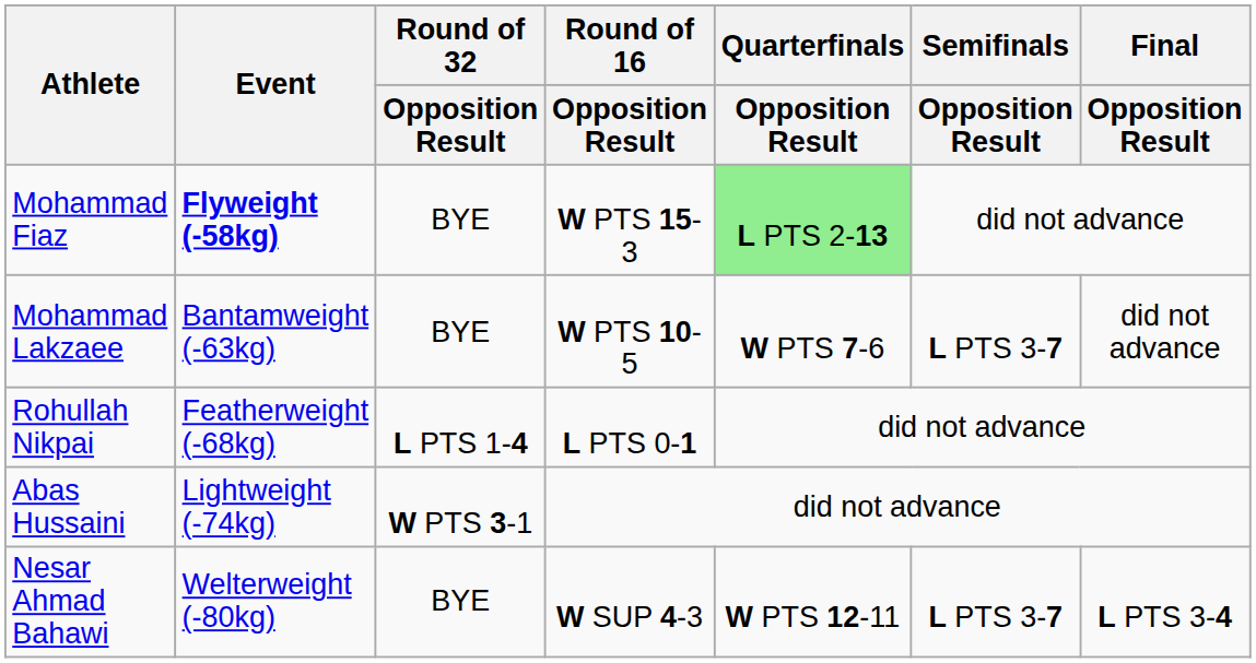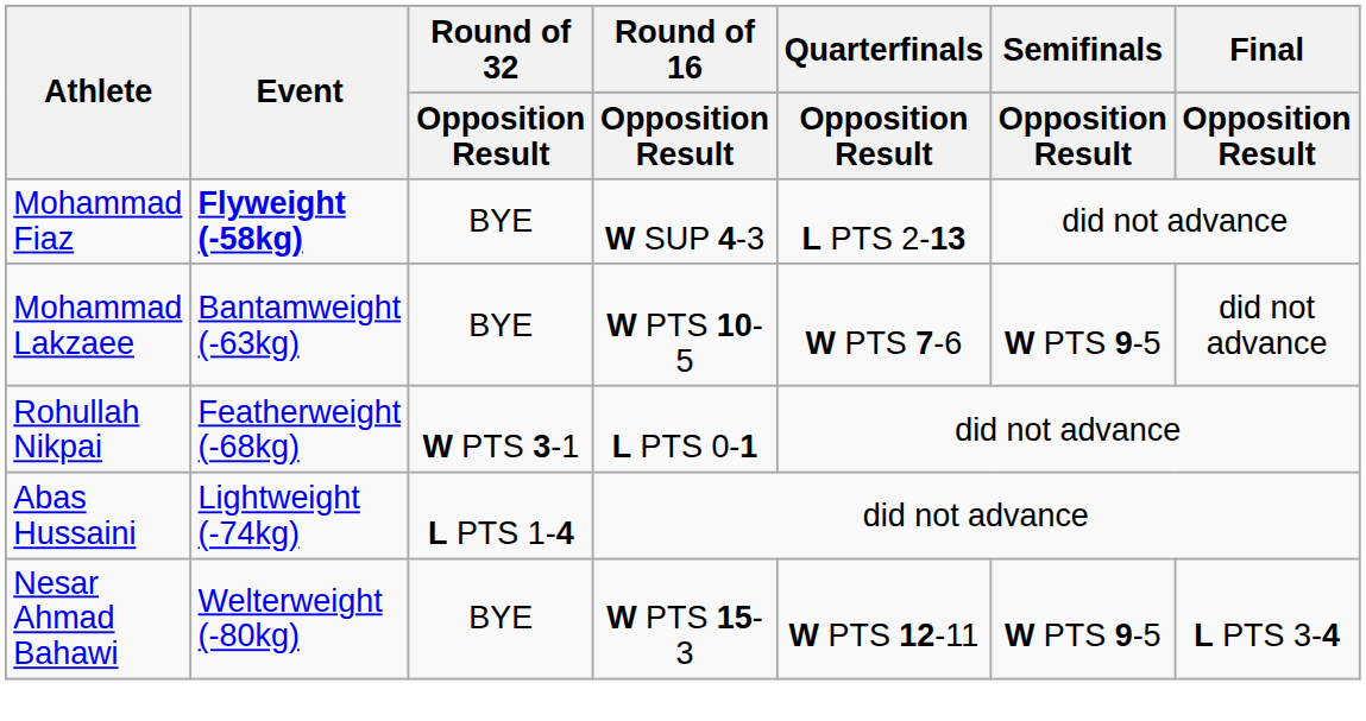 <table class="wikitable" style="font-size:90%">
 <tr>
 <th rowspan=2>Athlete</th>
 <th rowspan=2>Event</th>
 <th>Round of 32</th>
 <th>Round of 16</th>
 <th>Quarterfinals</th>
 <th>Semifinals</th>
 <th>Final</th>
 </tr>
 <tr>
 <th>Opposition<br>Result</th>
 <th>Opposition<br>Result</th>
 <th>Opposition<br>Result</th>
 <th>Opposition<br>Result</th>
 <th>Opposition<br>Result</th>
 </tr>
 <tr>
 <td><a href='#'>Mohammad Fiaz</a></td>
 <td><strong><a href='#'>Flyweight (-58kg)</a></strong></td>
 <td align=center>BYE</td>
-<td align=center><br><strong>W</strong> PTS <strong>15</strong>-3</td>
-<td align=center style="background: lightgreen;"><br><strong>L</strong> PTS 2-<strong>13</strong></td>
+<td align=center><br><strong>W</strong> SUP <strong>4</strong>-3</td>
+<td align=center><br><strong>L</strong> PTS 2-<strong>13</strong></td>
 <td align=center colspan="7">did not advance</td>
 </tr>
 <tr>
 <td><a href='#'>Mohammad Lakzaee</a></td>
 <td><a href='#'>Bantamweight (-63kg)</a></td>
 <td align=center>BYE</td>
 <td align=center><br><strong>W</strong> PTS <strong>10</strong>-5</td>
 <td align=center><br><strong>W</strong> PTS <strong>7</strong>-6</td>
-<td align=center><br><strong>L</strong> PTS 3-<strong>7</strong><br></td>
+<td align=center><br><strong>W</strong> PTS <strong>9</strong>-5</td>
 <td align=center colspan="7">did not advance</td>
 </tr>
 <tr>
 <td><a href='#'>Rohullah Nikpai</a></td>
 <td><a href='#'>Featherweight (-68kg)</a></td>
-<td align=center><br><strong>L</strong> PTS 1-<strong>4</strong></td>
+<td align=center><br><strong>W</strong> PTS <strong>3</strong>-1</td>
 <td align=center><br><strong>L</strong> PTS 0-<strong>1</strong></td>
 <td align=center colspan="7">did not advance</td>
 </tr>
 <tr>
 <td><a href='#'>Abas Hussaini</a></td>
 <td><a href='#'>Lightweight (-74kg)</a></td>
-<td align=center><br><strong>W</strong> PTS <strong>3</strong>-1</td>
+<td align=center><br><strong>L</strong> PTS 1-<strong>4</strong></td>
 <td align=center colspan="7">did not advance</td>
 </tr>
 <tr>
 <td><a href='#'>Nesar Ahmad Bahawi</a></td>
 <td><a href='#'>Welterweight (-80kg)</a></td>
 <td align=center>BYE</td>
-<td align=center><br><strong>W</strong> SUP <strong>4</strong>-3</td>
+<td align=center><br><strong>W</strong> PTS <strong>15</strong>-3</td>
 <td align=center><br><strong>W</strong> PTS <strong>12</strong>-11</td>
-<td align=center><br><strong>L</strong> PTS 3-<strong>7</strong><br></td>
+<td align=center><br><strong>W</strong> PTS <strong>9</strong>-5</td>
 <td align=center><br><strong>L</strong> PTS 3-<strong>4</strong><br></td>
 </tr>
 </table>
